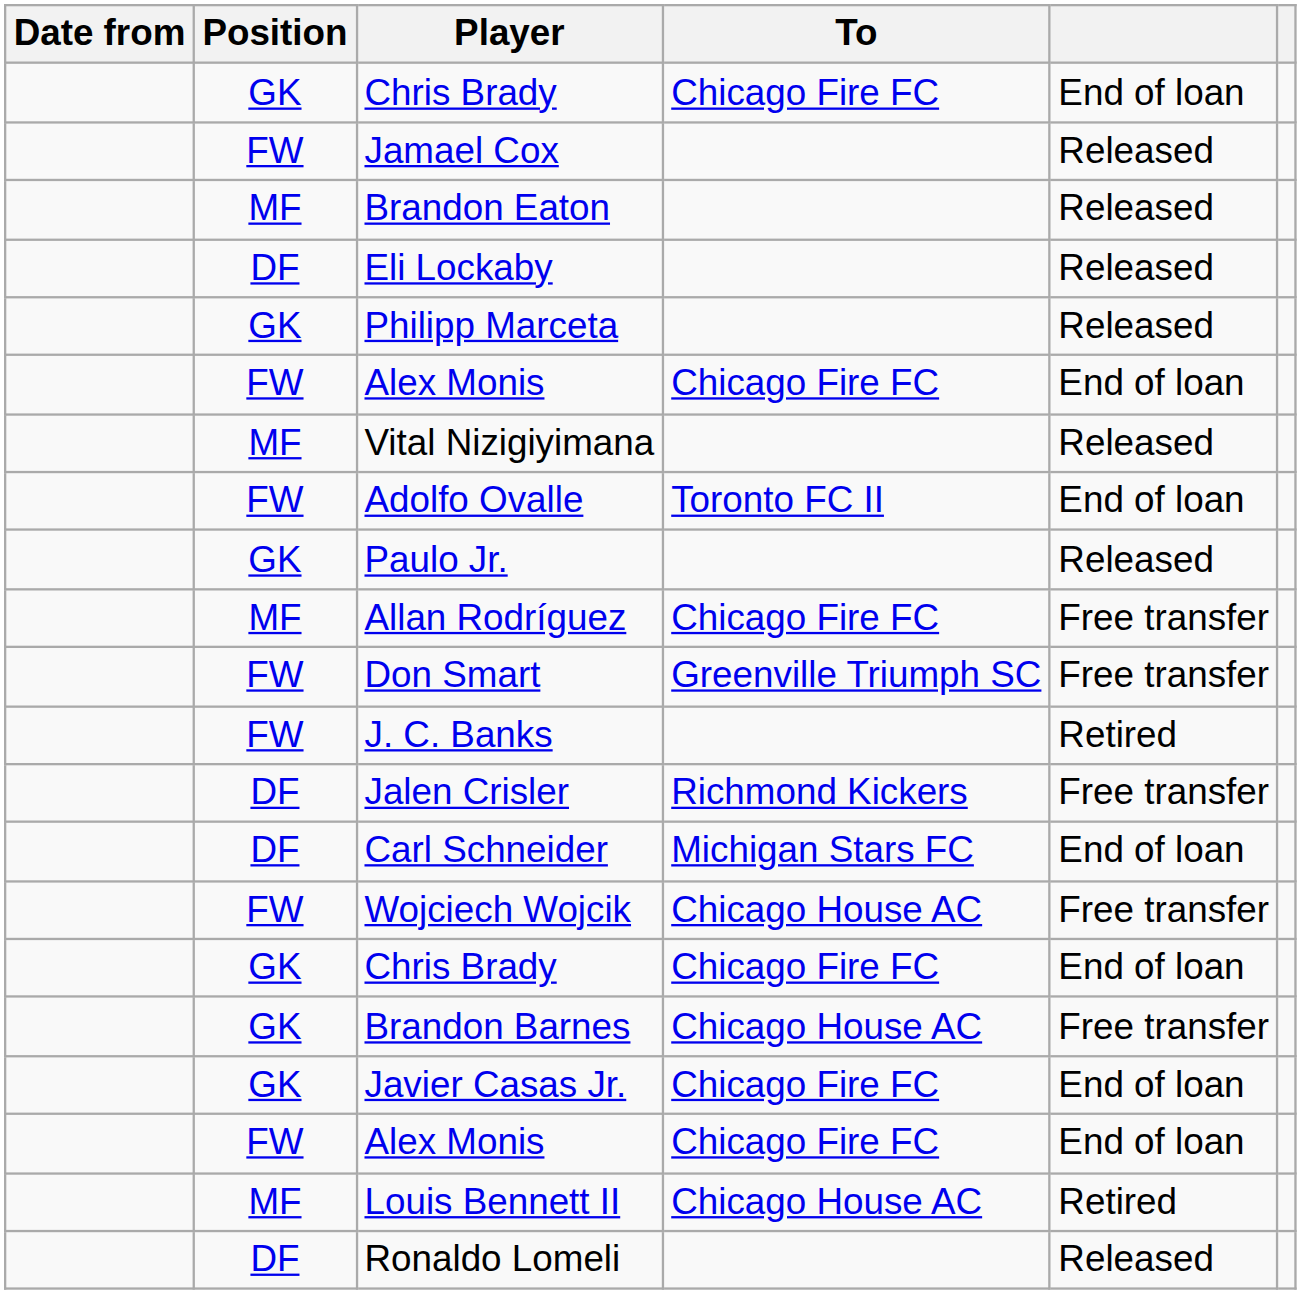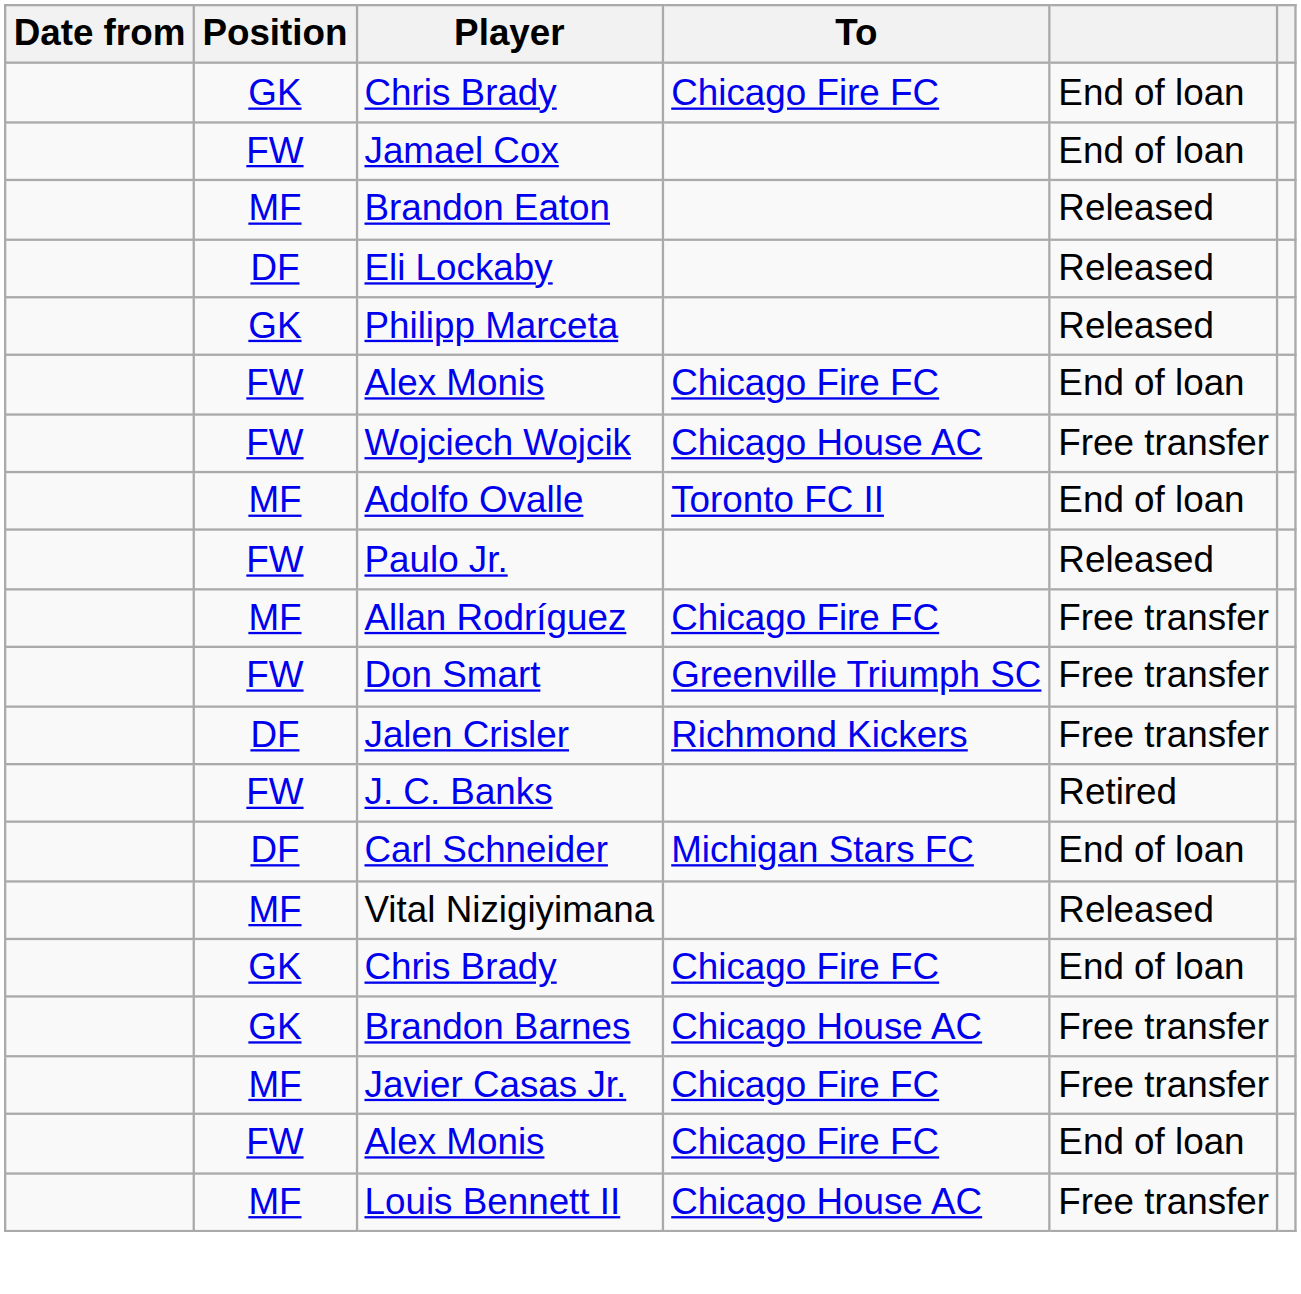 <table class="wikitable">
 <tr>
 <th>Date from</th>
 <th>Position</th>
 <th>Player</th>
 <th>To</th>
 <th></th>
 <th></th>
 </tr>
 <tr>
 <td></td>
 <td style="text-align:center;"><a href='#'>GK</a></td>
 <td> <a href='#'>Chris Brady</a></td>
 <td><a href='#'>Chicago Fire FC</a></td>
 <td>End of loan</td>
 <td style="text-align:center;"></td>
 </tr>
 <tr>
 <td></td>
 <td style="text-align:center;"><a href='#'>FW</a></td>
 <td> <a href='#'>Jamael Cox</a></td>
 <td></td>
-<td>Released</td>
+<td>End of loan</td>
 <td style="text-align:center;"></td>
 </tr>
 <tr>
 <td></td>
 <td style="text-align:center;"><a href='#'>MF</a></td>
 <td> <a href='#'>Brandon Eaton</a></td>
 <td></td>
 <td>Released</td>
 <td style="text-align:center;"></td>
 </tr>
 <tr>
 <td></td>
 <td style="text-align:center;"><a href='#'>DF</a></td>
 <td> <a href='#'>Eli Lockaby</a></td>
 <td></td>
 <td>Released</td>
 <td style="text-align:center;"></td>
 </tr>
 <tr>
 <td></td>
 <td style="text-align:center;"><a href='#'>GK</a></td>
 <td> <a href='#'>Philipp Marceta</a></td>
 <td></td>
 <td>Released</td>
 <td style="text-align:center;"></td>
 </tr>
 <tr>
 <td></td>
 <td style="text-align:center;"><a href='#'>FW</a></td>
 <td> <a href='#'>Alex Monis</a></td>
 <td><a href='#'>Chicago Fire FC</a></td>
 <td>End of loan</td>
 <td style="text-align:center;"></td>
 </tr>
 <tr>
 <td></td>
-<td style="text-align:center;"><a href='#'>MF</a></td>
-<td> Vital Nizigiyimana</td>
-<td></td>
-<td>Released</td>
+<td style="text-align:center;"><a href='#'>FW</a></td>
+<td> <a href='#'>Wojciech Wojcik</a></td>
+<td><a href='#'>Chicago House AC</a></td>
+<td>Free transfer</td>
 <td style="text-align:center;"></td>
 </tr>
 <tr>
 <td></td>
-<td style="text-align:center;"><a href='#'>FW</a></td>
+<td style="text-align:center;"><a href='#'>MF</a></td>
 <td> <a href='#'>Adolfo Ovalle</a></td>
 <td> <a href='#'>Toronto FC II</a></td>
 <td>End of loan</td>
 <td style="text-align:center;"></td>
 </tr>
 <tr>
 <td></td>
-<td style="text-align:center;"><a href='#'>GK</a></td>
+<td style="text-align:center;"><a href='#'>FW</a></td>
 <td> <a href='#'>Paulo Jr.</a></td>
 <td></td>
 <td>Released</td>
 <td style="text-align:center;"></td>
 </tr>
 <tr>
 <td></td>
 <td style="text-align:center;"><a href='#'>MF</a></td>
 <td> <a href='#'>Allan Rodríguez</a></td>
 <td><a href='#'>Chicago Fire FC</a></td>
 <td>Free transfer</td>
 <td style="text-align:center;"></td>
 </tr>
 <tr>
 <td></td>
 <td style="text-align:center;"><a href='#'>FW</a></td>
 <td> <a href='#'>Don Smart</a></td>
 <td><a href='#'>Greenville Triumph SC</a></td>
 <td>Free transfer</td>
 <td style="text-align:center;"></td>
 </tr>
 <tr>
 <td></td>
+<td style="text-align:center;"><a href='#'>DF</a></td>
+<td> <a href='#'>Jalen Crisler</a></td>
+<td><a href='#'>Richmond Kickers</a></td>
+<td>Free transfer</td>
+<td style="text-align:center;"></td>
+</tr>
+<tr>
+<td></td>
 <td style="text-align:center;"><a href='#'>FW</a></td>
 <td> <a href='#'>J. C. Banks</a></td>
 <td></td>
 <td>Retired</td>
-<td style="text-align:center;"></td>
-</tr>
-<tr>
-<td></td>
-<td style="text-align:center;"><a href='#'>DF</a></td>
-<td> <a href='#'>Jalen Crisler</a></td>
-<td><a href='#'>Richmond Kickers</a></td>
-<td>Free transfer</td>
 <td style="text-align:center;"></td>
 </tr>
 <tr>
 <td></td>
 <td style="text-align:center;"><a href='#'>DF</a></td>
 <td> <a href='#'>Carl Schneider</a></td>
 <td><a href='#'>Michigan Stars FC</a></td>
 <td>End of loan</td>
 <td style="text-align:center;"></td>
 </tr>
 <tr>
 <td></td>
-<td style="text-align:center;"><a href='#'>FW</a></td>
-<td> <a href='#'>Wojciech Wojcik</a></td>
-<td><a href='#'>Chicago House AC</a></td>
-<td>Free transfer</td>
+<td style="text-align:center;"><a href='#'>MF</a></td>
+<td> Vital Nizigiyimana</td>
+<td></td>
+<td>Released</td>
 <td style="text-align:center;"></td>
 </tr>
 <tr>
 <td></td>
 <td style="text-align:center;"><a href='#'>GK</a></td>
 <td> <a href='#'>Chris Brady</a></td>
 <td><a href='#'>Chicago Fire FC</a></td>
 <td>End of loan</td>
 <td style="text-align:center;"></td>
 </tr>
 <tr>
 <td></td>
 <td style="text-align:center;"><a href='#'>GK</a></td>
 <td> <a href='#'>Brandon Barnes</a></td>
 <td><a href='#'>Chicago House AC</a></td>
 <td>Free transfer</td>
 <td style="text-align:center;"></td>
 </tr>
 <tr>
 <td></td>
-<td style="text-align:center;"><a href='#'>GK</a></td>
+<td style="text-align:center;"><a href='#'>MF</a></td>
 <td> <a href='#'>Javier Casas Jr.</a></td>
 <td><a href='#'>Chicago Fire FC</a></td>
-<td>End of loan</td>
+<td>Free transfer</td>
 <td style="text-align:center;"></td>
 </tr>
 <tr>
 <td></td>
 <td style="text-align:center;"><a href='#'>FW</a></td>
 <td> <a href='#'>Alex Monis</a></td>
 <td><a href='#'>Chicago Fire FC</a></td>
 <td>End of loan</td>
 <td style="text-align:center;"></td>
 </tr>
 <tr>
 <td></td>
 <td style="text-align:center;"><a href='#'>MF</a></td>
 <td> <a href='#'>Louis Bennett II</a></td>
 <td><a href='#'>Chicago House AC</a></td>
-<td>Retired</td>
-<td style="text-align:center;"></td>
-</tr>
-<tr>
-<td></td>
-<td style="text-align:center;"><a href='#'>DF</a></td>
-<td> Ronaldo Lomeli</td>
-<td></td>
-<td>Released</td>
+<td>Free transfer</td>
 <td style="text-align:center;"></td>
 </tr>
 </table>
